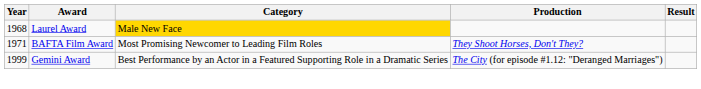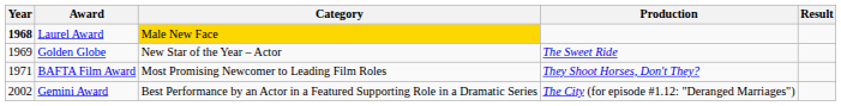 <table class="wikitable sortable">
 <tr>
 <th>Year</th>
 <th>Award</th>
 <th>Category</th>
 <th>Production</th>
 <th>Result</th>
 </tr>
 <tr>
-<td>1968</td>
+<td><strong>1968</strong></td>
 <td><a href='#'>Laurel Award</a></td>
 <td style="background: gold;">Male New Face</td>
 <td></td>
+<td></td>
+</tr>
+<tr>
+<td>1969</td>
+<td><a href='#'>Golden Globe</a></td>
+<td>New Star of the Year – Actor</td>
+<td><em><a href='#'>The Sweet Ride</a></em></td>
 <td></td>
 </tr>
 <tr>
 <td>1971</td>
 <td><a href='#'>BAFTA Film Award</a></td>
 <td>Most Promising Newcomer to Leading Film Roles</td>
 <td><em><a href='#'>They Shoot Horses, Don't They?</a></em></td>
 <td></td>
 </tr>
 <tr>
-<td>1999</td>
+<td>2002</td>
 <td><a href='#'>Gemini Award</a></td>
 <td>Best Performance by an Actor in a Featured Supporting Role in a Dramatic Series</td>
 <td><em><a href='#'>The City</a></em> (for episode #1.12: "Deranged Marriages")</td>
 <td></td>
 </tr>
 </table>
